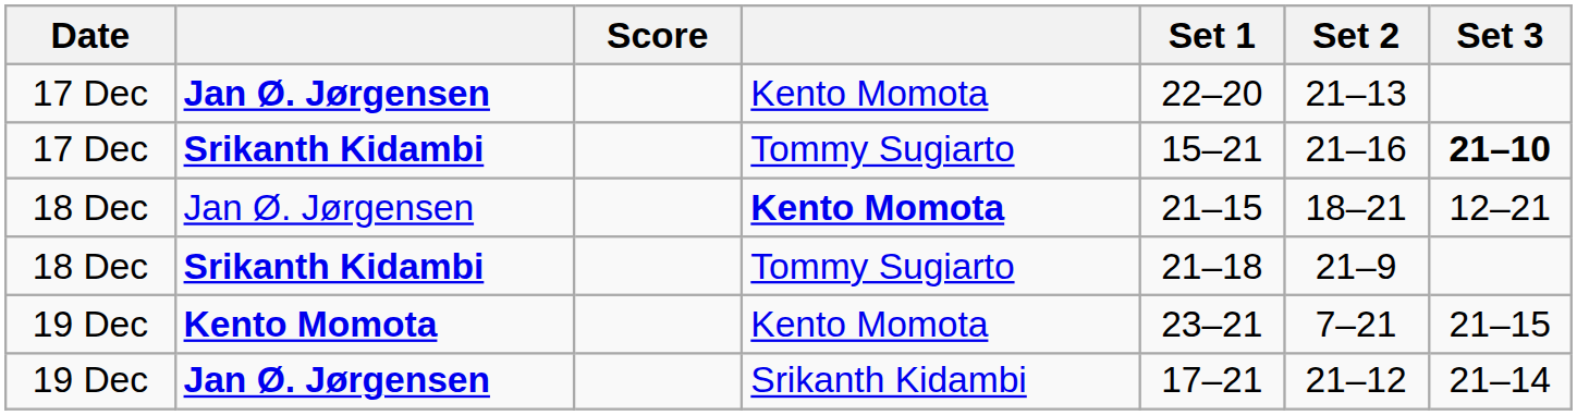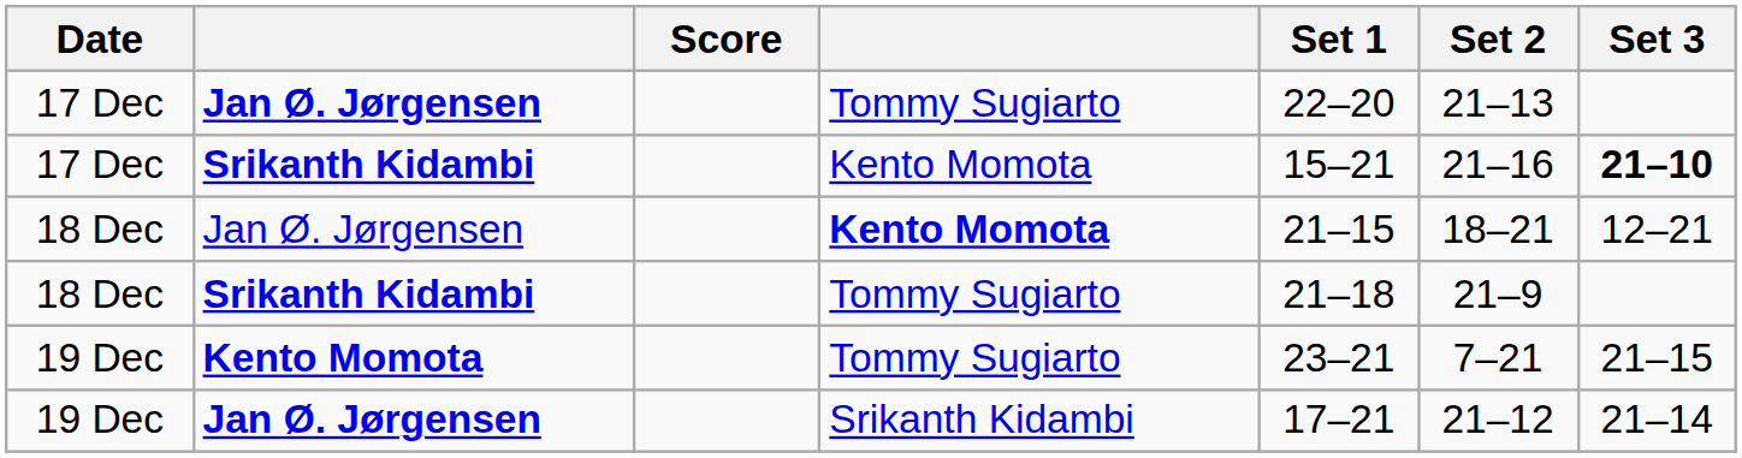 <table class="wikitable" style="text-align: center; font-size:90% ">
 <tr>
 <th width="60">Date</th>
 <th align="right" width="150"></th>
 <th width="60">Score</th>
 <th align="left" width="150"></th>
 <th width="50">Set 1</th>
 <th width="50">Set 2</th>
 <th width="50">Set 3</th>
 </tr>
 <tr>
 <td>17 Dec</td>
 <td align=left><strong> <a href='#'>Jan Ø. Jørgensen</a></strong></td>
 <td align=center></td>
-<td align=left> <a href='#'>Kento Momota</a></td>
+<td align=left> <a href='#'>Tommy Sugiarto</a></td>
 <td>22–20</td>
 <td>21–13</td>
 <td></td>
 </tr>
 <tr>
 <td>17 Dec</td>
 <td align=left><strong> <a href='#'>Srikanth Kidambi</a></strong></td>
 <td align=center></td>
-<td align=left> <a href='#'>Tommy Sugiarto</a></td>
+<td align=left> <a href='#'>Kento Momota</a></td>
 <td>15–21</td>
 <td>21–16</td>
 <td><strong>21–10</strong></td>
 </tr>
 <tr>
 <td>18 Dec</td>
 <td align=left> <a href='#'>Jan Ø. Jørgensen</a></td>
 <td align=center></td>
 <td align=left><strong> <a href='#'>Kento Momota</a></strong></td>
 <td>21–15</td>
 <td>18–21</td>
 <td>12–21</td>
 </tr>
 <tr>
 <td>18 Dec</td>
 <td align=left><strong> <a href='#'>Srikanth Kidambi</a></strong></td>
 <td align=center></td>
 <td align=left> <a href='#'>Tommy Sugiarto</a></td>
 <td>21–18</td>
 <td>21–9</td>
 <td></td>
 </tr>
 <tr>
 <td>19 Dec</td>
 <td align=left><strong> <a href='#'>Kento Momota</a></strong></td>
 <td align=center></td>
-<td align=left> <a href='#'>Kento Momota</a></td>
+<td align=left> <a href='#'>Tommy Sugiarto</a></td>
 <td>23–21</td>
 <td>7–21</td>
 <td>21–15</td>
 </tr>
 <tr>
 <td>19 Dec</td>
 <td align=left><strong> <a href='#'>Jan Ø. Jørgensen</a></strong></td>
 <td align=center></td>
 <td align=left> <a href='#'>Srikanth Kidambi</a></td>
 <td>17–21</td>
 <td>21–12</td>
 <td>21–14</td>
 </tr>
 </table>
